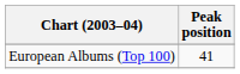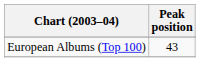 <table class="wikitable sortable">
 <tr>
 <th>Chart (2003–04)</th>
 <th>Peak<br>position</th>
 </tr>
 <tr>
 </tr>
 <tr>
 </tr>
 <tr>
 </tr>
 <tr>
 <td align="left">European Albums (<a href='#'>Top 100</a>)</td>
-<td align="center">41</td>
+<td align="center">43</td>
 </tr>
 <tr>
 </tr>
 <tr>
 </tr>
 <tr>
 </tr>
 <tr>
 </tr>
 </table>
